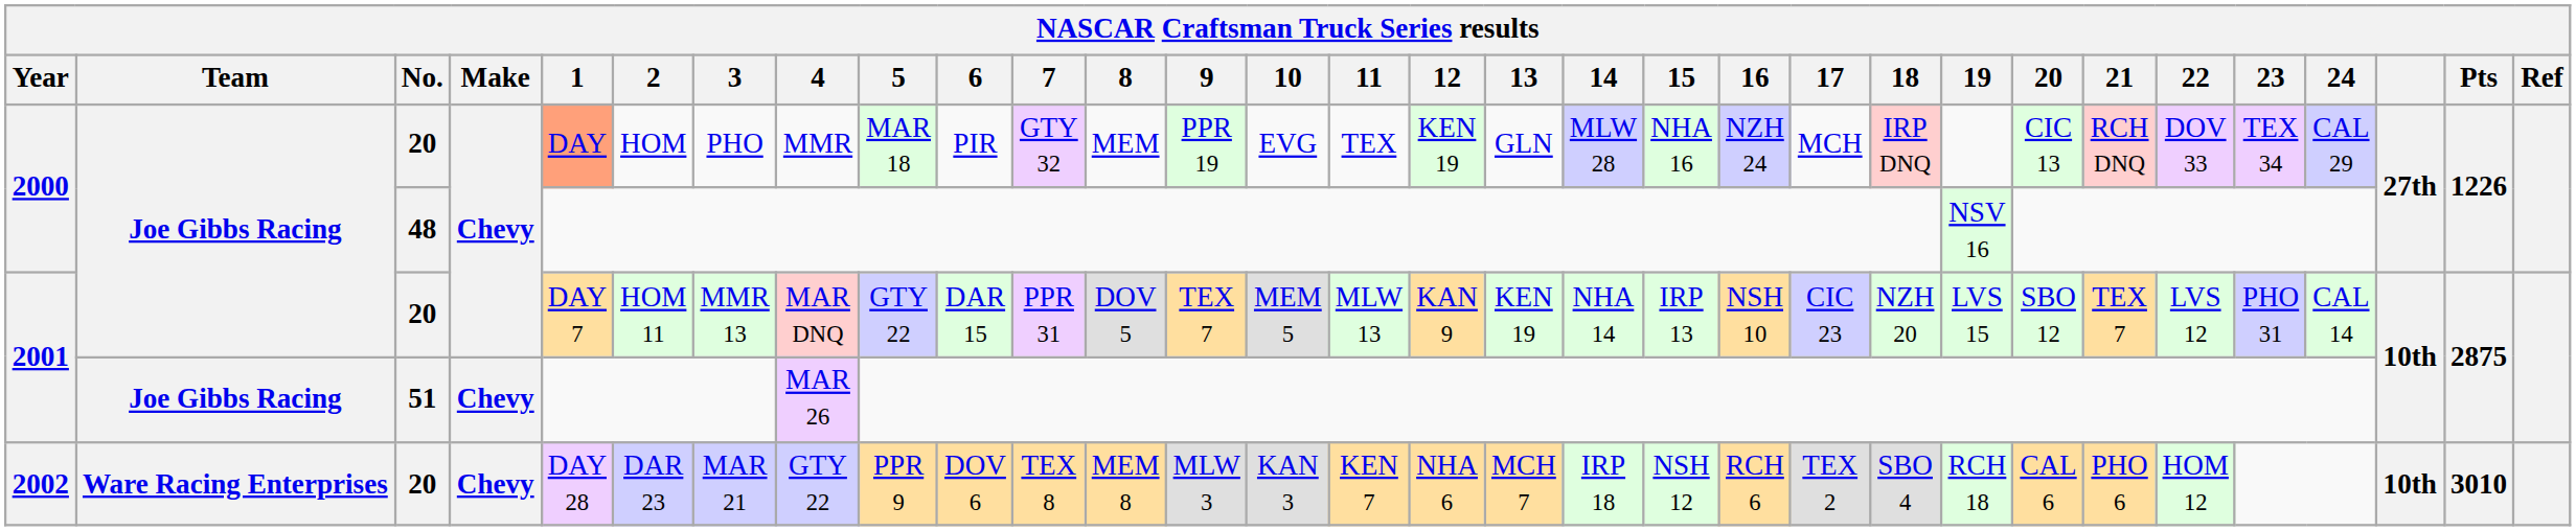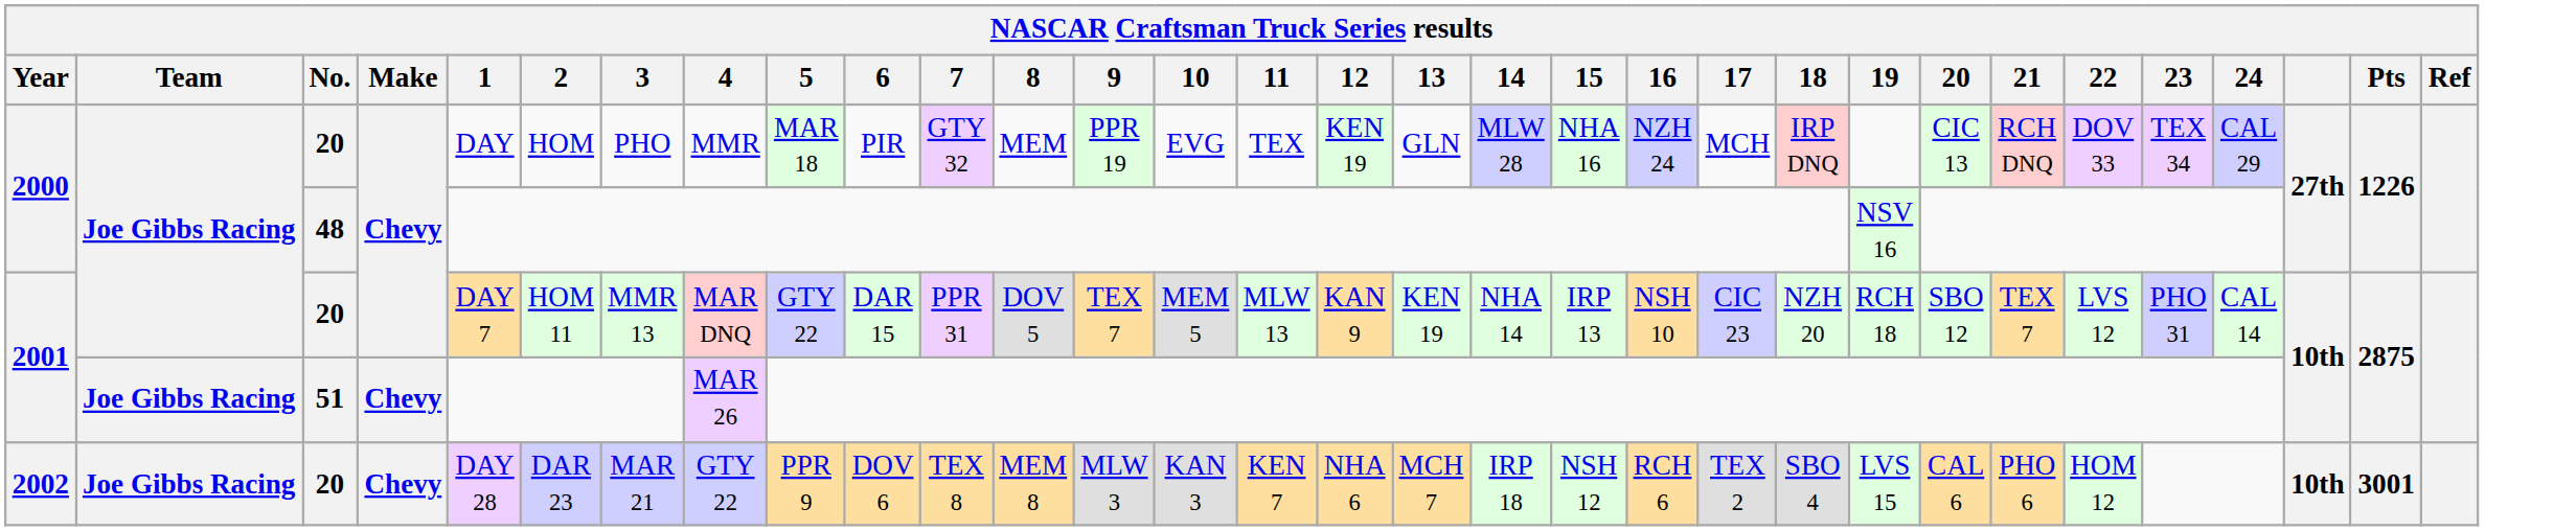 <table class="wikitable" style="text-align:center; font-size:75%">
 <tr>
 <th colspan=45><a href='#'>NASCAR</a> <a href='#'>Craftsman Truck Series</a> results</th>
 </tr>
 <tr>
 <th>Year</th>
 <th>Team</th>
 <th>No.</th>
 <th>Make</th>
 <th>1</th>
 <th>2</th>
 <th>3</th>
 <th>4</th>
 <th>5</th>
 <th>6</th>
 <th>7</th>
 <th>8</th>
 <th>9</th>
 <th>10</th>
 <th>11</th>
 <th>12</th>
 <th>13</th>
 <th>14</th>
 <th>15</th>
 <th>16</th>
 <th>17</th>
 <th>18</th>
 <th>19</th>
 <th>20</th>
 <th>21</th>
 <th>22</th>
 <th>23</th>
 <th>24</th>
 <th></th>
 <th>Pts</th>
 <th>Ref</th>
 </tr>
 <tr>
 <th rowspan=2><a href='#'>2000</a></th>
 <th rowspan=3><a href='#'>Joe Gibbs Racing</a></th>
 <th>20</th>
 <th rowspan=3><a href='#'>Chevy</a></th>
-<td style="background: lightsalmon;"><a href='#'>DAY</a></td>
+<td><a href='#'>DAY</a></td>
 <td><a href='#'>HOM</a></td>
 <td><a href='#'>PHO</a></td>
 <td><a href='#'>MMR</a></td>
 <td style="background:#DFFFDF;"><a href='#'>MAR</a><br><small>18</small></td>
 <td><a href='#'>PIR</a></td>
 <td style="background:#EFCFFF;"><a href='#'>GTY</a><br><small>32</small></td>
 <td><a href='#'>MEM</a></td>
 <td style="background:#DFFFDF;"><a href='#'>PPR</a><br><small>19</small></td>
 <td><a href='#'>EVG</a></td>
 <td><a href='#'>TEX</a></td>
 <td style="background:#DFFFDF;"><a href='#'>KEN</a><br><small>19</small></td>
 <td><a href='#'>GLN</a></td>
 <td style="background:#CFCFFF;"><a href='#'>MLW</a><br><small>28</small></td>
 <td style="background:#DFFFDF;"><a href='#'>NHA</a><br><small>16</small></td>
 <td style="background:#CFCFFF;"><a href='#'>NZH</a><br><small>24</small></td>
 <td><a href='#'>MCH</a></td>
 <td style="background:#FFCFCF;"><a href='#'>IRP</a><br><small>DNQ</small></td>
 <td></td>
 <td style="background:#DFFFDF;"><a href='#'>CIC</a><br><small>13</small></td>
 <td style="background:#FFCFCF;"><a href='#'>RCH</a><br><small>DNQ</small></td>
 <td style="background:#EFCFFF;"><a href='#'>DOV</a><br><small>33</small></td>
 <td style="background:#EFCFFF;"><a href='#'>TEX</a><br><small>34</small></td>
 <td style="background:#CFCFFF;"><a href='#'>CAL</a><br><small>29</small></td>
 <th rowspan=2>27th</th>
 <th rowspan=2>1226</th>
 <th rowspan=2></th>
 </tr>
 <tr>
 <th>48</th>
 <td colspan=18></td>
 <td style="background:#DFFFDF;"><a href='#'>NSV</a><br><small>16</small></td>
 <td colspan=5></td>
 </tr>
 <tr>
 <th rowspan=2><a href='#'>2001</a></th>
 <th>20</th>
 <td style="background:#FFDF9F;"><a href='#'>DAY</a><br><small>7</small></td>
 <td style="background:#DFFFDF;"><a href='#'>HOM</a><br><small>11</small></td>
 <td style="background:#DFFFDF;"><a href='#'>MMR</a><br><small>13</small></td>
 <td style="background:#FFCFCF;"><a href='#'>MAR</a><br><small>DNQ</small></td>
 <td style="background:#CFCFFF;"><a href='#'>GTY</a><br><small>22</small></td>
 <td style="background:#DFFFDF;"><a href='#'>DAR</a><br><small>15</small></td>
 <td style="background:#EFCFFF;"><a href='#'>PPR</a><br><small>31</small></td>
 <td style="background:#DFDFDF;"><a href='#'>DOV</a><br><small>5</small></td>
 <td style="background:#FFDF9F;"><a href='#'>TEX</a><br><small>7</small></td>
 <td style="background:#DFDFDF;"><a href='#'>MEM</a><br><small>5</small></td>
 <td style="background:#DFFFDF;"><a href='#'>MLW</a><br><small>13</small></td>
 <td style="background:#FFDF9F;"><a href='#'>KAN</a><br><small>9</small></td>
 <td style="background:#DFFFDF;"><a href='#'>KEN</a><br><small>19</small></td>
 <td style="background:#DFFFDF;"><a href='#'>NHA</a><br><small>14</small></td>
 <td style="background:#DFFFDF;"><a href='#'>IRP</a><br><small>13</small></td>
 <td style="background:#FFDF9F;"><a href='#'>NSH</a><br><small>10</small></td>
 <td style="background:#CFCFFF;"><a href='#'>CIC</a><br><small>23</small></td>
 <td style="background:#DFFFDF;"><a href='#'>NZH</a><br><small>20</small></td>
-<td style="background:#DFFFDF;"><a href='#'>LVS</a><br><small>15</small></td>
+<td style="background:#DFFFDF;"><a href='#'>RCH</a><br><small>18</small></td>
 <td style="background:#DFFFDF;"><a href='#'>SBO</a><br><small>12</small></td>
 <td style="background:#FFDF9F;"><a href='#'>TEX</a><br><small>7</small></td>
 <td style="background:#DFFFDF;"><a href='#'>LVS</a><br><small>12</small></td>
 <td style="background:#CFCFFF;"><a href='#'>PHO</a><br><small>31</small></td>
 <td style="background:#DFFFDF;"><a href='#'>CAL</a><br><small>14</small></td>
 <th rowspan=2>10th</th>
 <th rowspan=2>2875</th>
 <th rowspan=2></th>
 </tr>
 <tr>
 <th><a href='#'>Joe Gibbs Racing</a></th>
 <th>51</th>
 <th><a href='#'>Chevy</a></th>
 <td colspan=3></td>
 <td style="background:#EFCFFF;"><a href='#'>MAR</a><br><small>26</small></td>
 <td colspan=20></td>
 </tr>
 <tr>
 <th><a href='#'>2002</a></th>
-<th><a href='#'>Ware Racing Enterprises</a></th>
+<th><a href='#'>Joe Gibbs Racing</a></th>
 <th>20</th>
 <th><a href='#'>Chevy</a></th>
 <td style="background:#EFCFFF;"><a href='#'>DAY</a><br><small>28</small></td>
 <td style="background:#CFCFFF;"><a href='#'>DAR</a><br><small>23</small></td>
 <td style="background:#CFCFFF;"><a href='#'>MAR</a><br><small>21</small></td>
 <td style="background:#CFCFFF;"><a href='#'>GTY</a><br><small>22</small></td>
 <td style="background:#FFDF9F;"><a href='#'>PPR</a><br><small>9</small></td>
 <td style="background:#FFDF9F;"><a href='#'>DOV</a><br><small>6</small></td>
 <td style="background:#FFDF9F;"><a href='#'>TEX</a><br><small>8</small></td>
 <td style="background:#FFDF9F;"><a href='#'>MEM</a><br><small>8</small></td>
 <td style="background:#DFDFDF;"><a href='#'>MLW</a><br><small>3</small></td>
 <td style="background:#DFDFDF;"><a href='#'>KAN</a><br><small>3</small></td>
 <td style="background:#FFDF9F;"><a href='#'>KEN</a><br><small>7</small></td>
 <td style="background:#FFDF9F;"><a href='#'>NHA</a><br><small>6</small></td>
 <td style="background:#FFDF9F;"><a href='#'>MCH</a><br><small>7</small></td>
 <td style="background:#DFFFDF;"><a href='#'>IRP</a><br><small>18</small></td>
 <td style="background:#DFFFDF;"><a href='#'>NSH</a><br><small>12</small></td>
 <td style="background:#FFDF9F;"><a href='#'>RCH</a><br><small>6</small></td>
 <td style="background:#DFDFDF;"><a href='#'>TEX</a><br><small>2</small></td>
 <td style="background:#DFDFDF;"><a href='#'>SBO</a><br><small>4</small></td>
-<td style="background:#DFFFDF;"><a href='#'>RCH</a><br><small>18</small></td>
+<td style="background:#DFFFDF;"><a href='#'>LVS</a><br><small>15</small></td>
 <td style="background:#FFDF9F;"><a href='#'>CAL</a><br><small>6</small></td>
 <td style="background:#FFDF9F;"><a href='#'>PHO</a><br><small>6</small></td>
 <td style="background:#DFFFDF;"><a href='#'>HOM</a><br><small>12</small></td>
 <td colspan=2></td>
 <th>10th</th>
-<th>3010</th>
+<th>3001</th>
 <th></th>
 </tr>
 </table>
